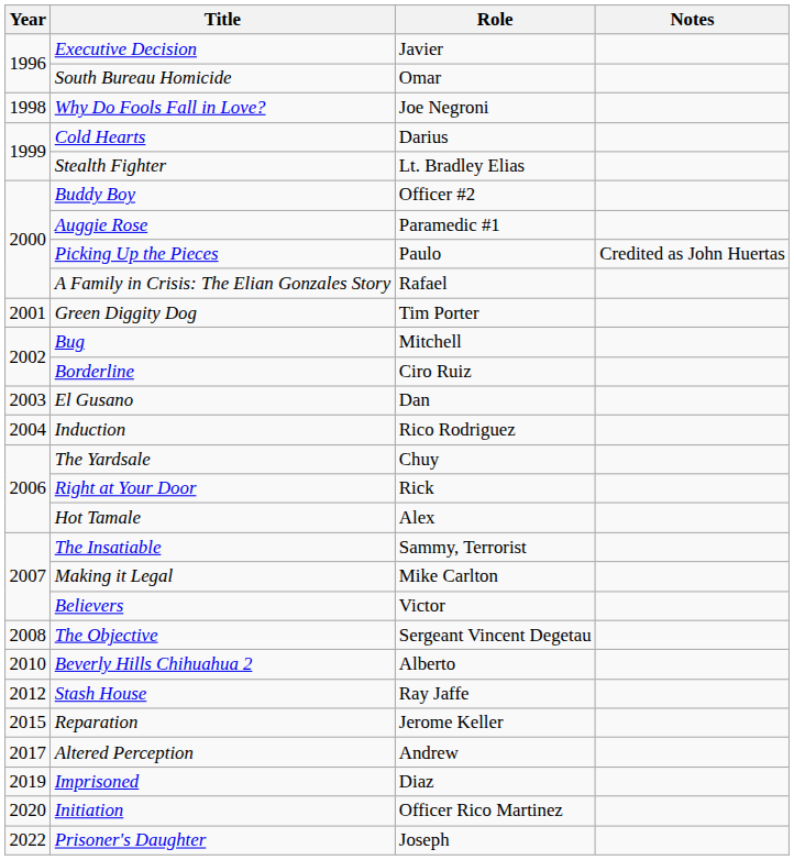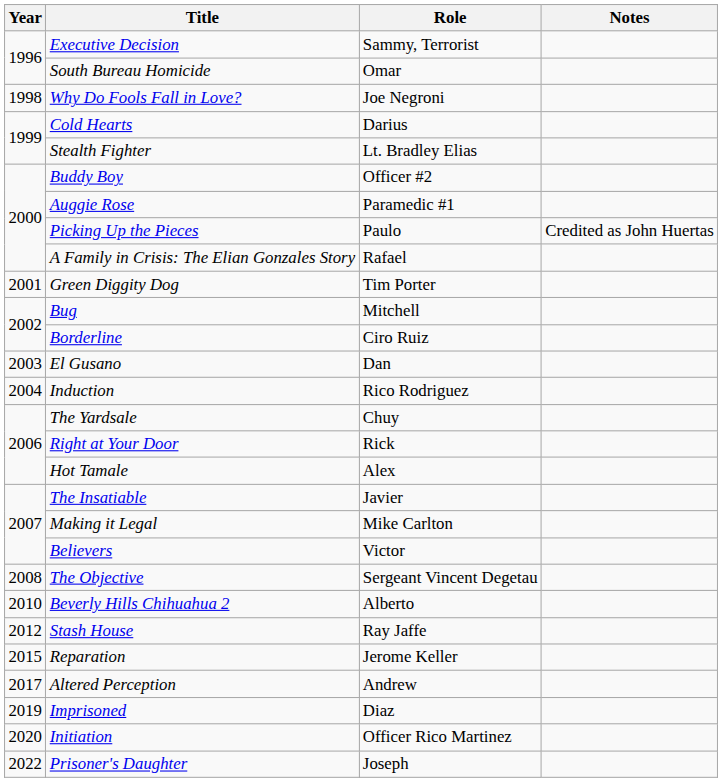 <table class="wikitable sortable">
 <tr>
 <th>Year</th>
 <th>Title</th>
 <th>Role</th>
 <th class="unsortable">Notes</th>
 </tr>
 <tr>
 <td rowspan=2>1996</td>
 <td><em><a href='#'>Executive Decision</a></em></td>
-<td>Javier</td>
+<td>Sammy, Terrorist</td>
 <td></td>
 </tr>
 <tr>
 <td><em>South Bureau Homicide</em></td>
 <td>Omar</td>
 <td></td>
 </tr>
 <tr>
 <td>1998</td>
 <td><em><a href='#'>Why Do Fools Fall in Love?</a></em></td>
 <td>Joe Negroni</td>
 <td></td>
 </tr>
 <tr>
 <td rowspan=2>1999</td>
 <td><em><a href='#'>Cold Hearts</a></em></td>
 <td>Darius</td>
 <td></td>
 </tr>
 <tr>
 <td><em>Stealth Fighter</em></td>
 <td>Lt. Bradley Elias</td>
 <td></td>
 </tr>
 <tr>
 <td rowspan=4>2000</td>
 <td><em><a href='#'>Buddy Boy</a></em></td>
 <td>Officer #2</td>
 <td></td>
 </tr>
 <tr>
 <td><em><a href='#'>Auggie Rose</a></em></td>
 <td>Paramedic #1</td>
 <td></td>
 </tr>
 <tr>
 <td><em><a href='#'>Picking Up the Pieces</a></em></td>
 <td>Paulo</td>
 <td>Credited as John Huertas</td>
 </tr>
 <tr>
 <td><em>A Family in Crisis: The Elian Gonzales Story</em></td>
 <td>Rafael</td>
 <td></td>
 </tr>
 <tr>
 <td>2001</td>
 <td><em>Green Diggity Dog</em></td>
 <td>Tim Porter</td>
 <td></td>
 </tr>
 <tr>
 <td rowspan=2>2002</td>
 <td><em><a href='#'>Bug</a></em></td>
 <td>Mitchell</td>
 <td></td>
 </tr>
 <tr>
 <td><em><a href='#'>Borderline</a></em></td>
 <td>Ciro Ruiz</td>
 <td></td>
 </tr>
 <tr>
 <td>2003</td>
 <td><em>El Gusano</em></td>
 <td>Dan</td>
 <td></td>
 </tr>
 <tr>
 <td>2004</td>
 <td><em>Induction</em></td>
 <td>Rico Rodriguez</td>
 <td></td>
 </tr>
 <tr>
 <td rowspan=3>2006</td>
 <td><em>The Yardsale</em></td>
 <td>Chuy</td>
 <td></td>
 </tr>
 <tr>
 <td><em><a href='#'>Right at Your Door</a></em></td>
 <td>Rick</td>
 <td></td>
 </tr>
 <tr>
 <td><em>Hot Tamale</em></td>
 <td>Alex</td>
 <td></td>
 </tr>
 <tr>
 <td rowspan=3>2007</td>
 <td><em><a href='#'>The Insatiable</a></em></td>
-<td>Sammy, Terrorist</td>
+<td>Javier</td>
 <td></td>
 </tr>
 <tr>
 <td><em>Making it Legal</em></td>
 <td>Mike Carlton</td>
 <td></td>
 </tr>
 <tr>
 <td><em><a href='#'>Believers</a></em></td>
 <td>Victor</td>
 <td></td>
 </tr>
 <tr>
 <td>2008</td>
 <td><em><a href='#'>The Objective</a></em></td>
 <td>Sergeant Vincent Degetau</td>
 <td></td>
 </tr>
 <tr>
 <td>2010</td>
 <td><em><a href='#'>Beverly Hills Chihuahua 2</a></em></td>
 <td>Alberto</td>
 <td></td>
 </tr>
 <tr>
 <td>2012</td>
 <td><em><a href='#'>Stash House</a></em></td>
 <td>Ray Jaffe</td>
 <td></td>
 </tr>
 <tr>
 <td>2015</td>
 <td><em>Reparation</em></td>
 <td>Jerome Keller</td>
 <td></td>
 </tr>
 <tr>
 <td>2017</td>
 <td><em>Altered Perception</em></td>
 <td>Andrew</td>
 <td></td>
 </tr>
 <tr>
 <td>2019</td>
 <td><em><a href='#'>Imprisoned</a></em></td>
 <td>Diaz</td>
 <td></td>
 </tr>
 <tr>
 <td>2020</td>
 <td><em><a href='#'>Initiation</a></em></td>
 <td>Officer Rico Martinez</td>
 <td></td>
 </tr>
 <tr>
 <td>2022</td>
 <td><em><a href='#'>Prisoner's Daughter</a></em></td>
 <td>Joseph</td>
 <td></td>
 </tr>
 </table>
